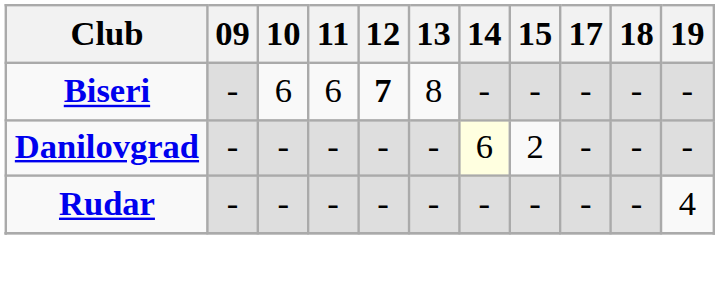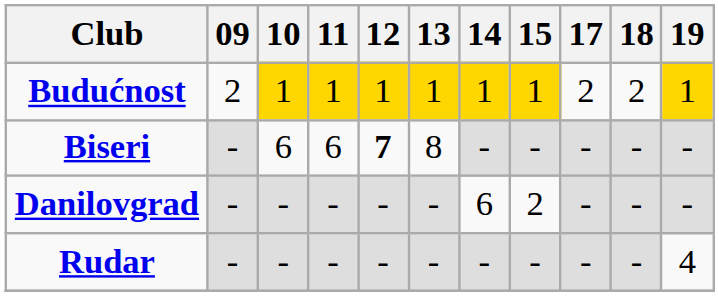 <table class="wikitable sortable" style="text-align:center; font-size:90%; margin-left:1em">
 <tr>
 <th>Club</th>
 <th>09</th>
 <th>10</th>
 <th>11</th>
 <th>12</th>
 <th>13</th>
 <th>14</th>
 <th>15</th>
 <th>17</th>
 <th>18</th>
 <th>19</th>
+</tr>
+<tr>
+<td><strong> <a href='#'>Budućnost</a> </strong></td>
+<td>2</td>
+<td style="background:gold">1</td>
+<td style="background:gold">1</td>
+<td style="background:gold">1</td>
+<td style="background:gold">1</td>
+<td style="background:gold">1</td>
+<td style="background:gold">1</td>
+<td>2</td>
+<td>2</td>
+<td style="background:gold">1</td>
 </tr>
 <tr>
 <td><strong> <a href='#'>Biseri</a> </strong></td>
 <td style="background:#dedede;">-</td>
 <td>6</td>
 <td>6</td>
 <td><strong>7</strong></td>
 <td>8</td>
 <td style="background:#dedede;">-</td>
 <td style="background:#dedede;">-</td>
 <td style="background:#dedede;">-</td>
 <td style="background:#dedede;">-</td>
 <td style="background:#dedede;">-</td>
 </tr>
 <tr>
 <td><strong> <a href='#'>Danilovgrad</a> </strong></td>
 <td style="background:#dedede;">-</td>
 <td style="background:#dedede;">-</td>
 <td style="background:#dedede;">-</td>
 <td style="background:#dedede;">-</td>
 <td style="background:#dedede;">-</td>
-<td style="background: lightyellow;">6</td>
+<td>6</td>
 <td>2</td>
 <td style="background:#dedede;">-</td>
 <td style="background:#dedede;">-</td>
 <td style="background:#dedede;">-</td>
 </tr>
 <tr>
 <td><strong> <a href='#'>Rudar</a> </strong></td>
 <td style="background:#dedede;">-</td>
 <td style="background:#dedede;">-</td>
 <td style="background:#dedede;">-</td>
 <td style="background:#dedede;">-</td>
 <td style="background:#dedede;">-</td>
 <td style="background:#dedede;">-</td>
 <td style="background:#dedede;">-</td>
 <td style="background:#dedede;">-</td>
 <td style="background:#dedede;">-</td>
 <td>4</td>
 </tr>
 <tr>
 </tr>
 <tr class="sortbottom">
 </tr>
 </table>
